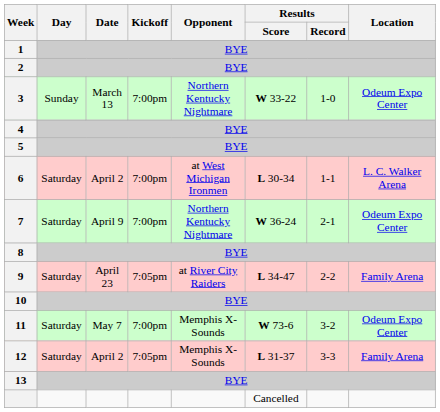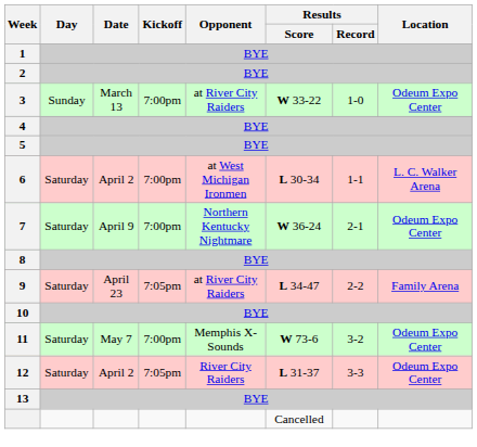 <table class="wikitable">
 <tr>
 <th rowspan="2" width="40">Week</th>
 <th rowspan="2" width="80">Day</th>
 <th rowspan="2" width="90">Date</th>
 <th rowspan="2" width="60">Kickoff</th>
 <th rowspan="2" width="200">Opponent</th>
 <th colspan="2" width="200">Results</th>
 <th rowspan="2" width="315">Location</th>
 </tr>
 <tr>
 <th width="140">Score</th>
 <th width="60">Record</th>
 </tr>
 <tr align="center" bgcolor="#CCCCCC">
 <th>1</th>
 <td colSpan=7><a href='#'>BYE</a></td>
 </tr>
 <tr align="center" bgcolor="#CCCCCC">
 <th>2</th>
 <td colSpan=7><a href='#'>BYE</a></td>
 </tr>
 <tr align="center" bgcolor="#CCFFCC">
 <th>3</th>
 <td>Sunday</td>
 <td>March 13</td>
 <td>7:00pm</td>
-<td><a href='#'>Northern Kentucky Nightmare</a></td>
+<td>at <a href='#'>River City Raiders</a></td>
 <td><strong>W</strong> 33-22</td>
 <td>1-0</td>
 <td><a href='#'>Odeum Expo Center</a></td>
 </tr>
 <tr align="center" bgcolor="#CCCCCC">
 <th>4</th>
 <td colSpan=7><a href='#'>BYE</a></td>
 </tr>
 <tr align="center" bgcolor="#CCCCCC">
 <th>5</th>
 <td colSpan=7><a href='#'>BYE</a></td>
 </tr>
 <tr align="center" bgcolor="#FFCCCC">
 <th>6</th>
 <td>Saturday</td>
 <td>April 2</td>
 <td>7:00pm</td>
 <td>at <a href='#'>West Michigan Ironmen</a></td>
 <td><strong>L</strong> 30-34</td>
 <td>1-1</td>
 <td><a href='#'>L. C. Walker Arena</a></td>
 </tr>
 <tr align="center" bgcolor="#CCFFCC">
 <th>7</th>
 <td>Saturday</td>
 <td>April 9</td>
 <td>7:00pm</td>
 <td><a href='#'>Northern Kentucky Nightmare</a></td>
 <td><strong>W</strong> 36-24</td>
 <td>2-1</td>
 <td><a href='#'>Odeum Expo Center</a></td>
 </tr>
 <tr align="center" bgcolor="#CCCCCC">
 <th>8</th>
 <td colSpan=7><a href='#'>BYE</a></td>
 </tr>
 <tr align="center" bgcolor="#FFCCCC">
 <th>9</th>
 <td>Saturday</td>
 <td>April 23</td>
 <td>7:05pm</td>
 <td>at <a href='#'>River City Raiders</a></td>
 <td><strong>L</strong> 34-47</td>
 <td>2-2</td>
 <td><a href='#'>Family Arena</a></td>
 </tr>
 <tr align="center" bgcolor="#CCCCCC">
 <th>10</th>
 <td colSpan=7><a href='#'>BYE</a></td>
 </tr>
 <tr align="center" bgcolor="#CCFFCC">
 <th>11</th>
 <td>Saturday</td>
 <td>May 7</td>
 <td>7:00pm</td>
 <td>Memphis X-Sounds</td>
 <td><strong>W</strong> 73-6</td>
 <td>3-2</td>
 <td><a href='#'>Odeum Expo Center</a></td>
 </tr>
 <tr align="center" bgcolor="#FFCCCC">
 <th>12</th>
 <td>Saturday</td>
 <td>April 2</td>
 <td>7:05pm</td>
-<td>Memphis X-Sounds</td>
+<td><a href='#'>River City Raiders</a></td>
 <td><strong>L</strong> 31-37</td>
 <td>3-3</td>
-<td><a href='#'>Family Arena</a></td>
+<td><a href='#'>Odeum Expo Center</a></td>
 </tr>
 <tr align="center" bgcolor="#CCCCCC">
 <th>13</th>
 <td colSpan=7><a href='#'>BYE</a></td>
 </tr>
 <tr align="center" >
 <th></th>
 <td></td>
 <td></td>
 <td></td>
 <td></td>
 <td>Cancelled</td>
 <td></td>
 <td></td>
 </tr>
 </table>
